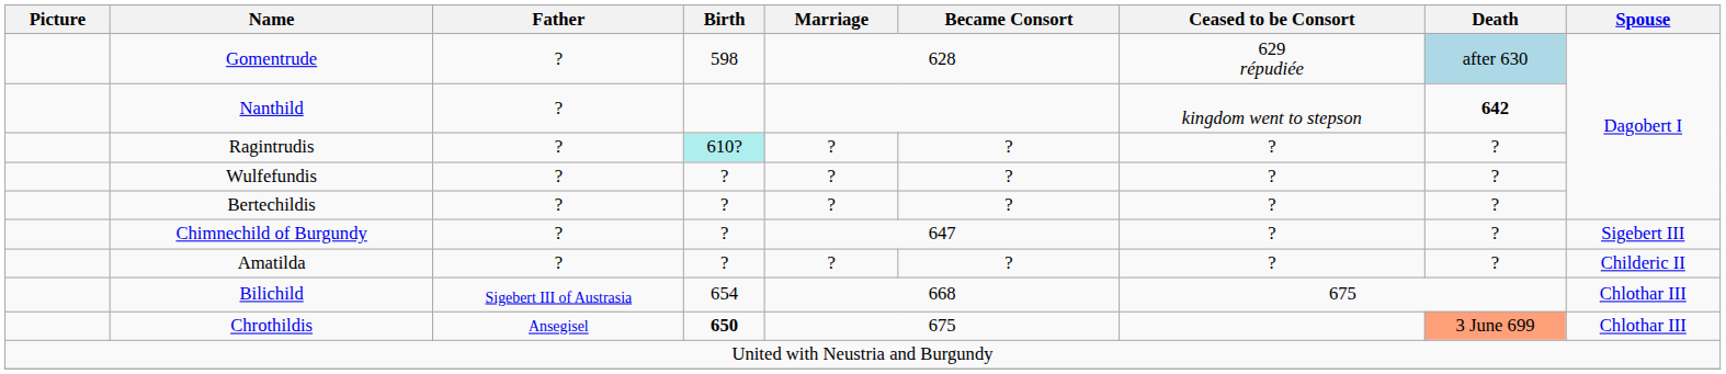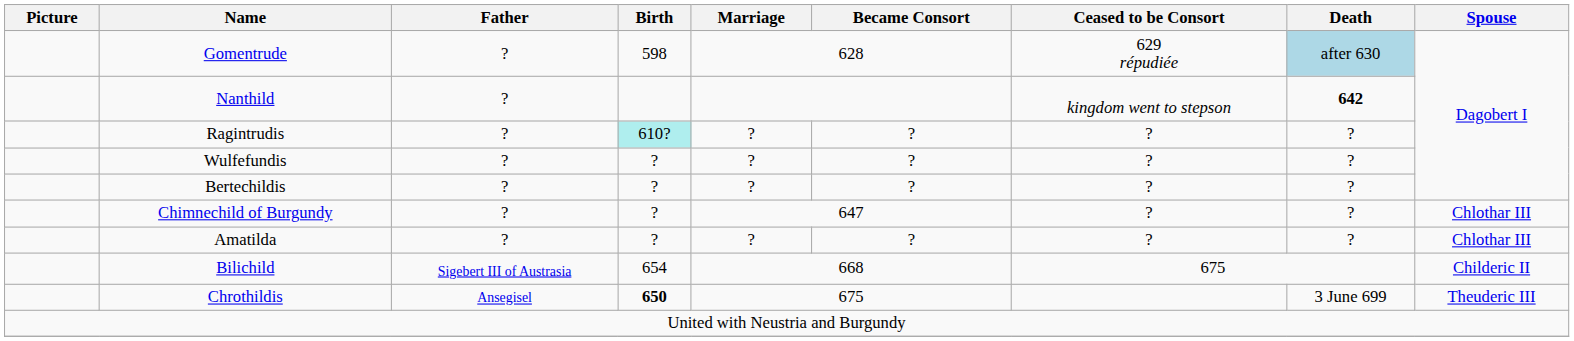 <table width=95% class="wikitable">
 <tr>
 <th>Picture</th>
 <th>Name</th>
 <th>Father</th>
 <th>Birth</th>
 <th>Marriage</th>
 <th>Became Consort</th>
 <th>Ceased to be Consort</th>
 <th>Death</th>
 <th><a href='#'>Spouse</a></th>
 </tr>
 <tr>
 <td align="center"></td>
 <td align="center"><a href='#'>Gomentrude</a></td>
 <td align="center">?</td>
 <td align="center">598</td>
 <td align="center" colspan="2">628</td>
 <td align="center">629<br><em>répudiée</em></td>
 <td align="center" style="background: lightblue;">after 630</td>
 <td align="center" rowspan="5"><a href='#'>Dagobert I</a></td>
 </tr>
 <tr>
 <td align="center"></td>
 <td align="center"><a href='#'>Nanthild</a></td>
 <td align="center">?</td>
 <td align="center"></td>
 <td align="center" colspan="2"></td>
 <td align="center"><br><em>kingdom went to stepson</em></td>
 <td align="center"><strong>642</strong></td>
 </tr>
 <tr>
 <td align="center"></td>
 <td align="center">Ragintrudis</td>
 <td align="center">?</td>
 <td align="center" style="background: paleturquoise;">610?</td>
 <td align="center">?</td>
 <td align="center">?</td>
 <td align="center">?</td>
 <td align="center">?</td>
 </tr>
 <tr>
 <td align="center"></td>
 <td align="center">Wulfefundis</td>
 <td align="center">?</td>
 <td align="center">?</td>
 <td align="center">?</td>
 <td align="center">?</td>
 <td align="center">?</td>
 <td align="center">?</td>
 </tr>
 <tr>
 <td align="center"></td>
 <td align="center">Bertechildis</td>
 <td align="center">?</td>
 <td align="center">?</td>
 <td align="center">?</td>
 <td align="center">?</td>
 <td align="center">?</td>
 <td align="center">?</td>
 </tr>
 <tr>
 <td align="center"></td>
 <td align="center"><a href='#'>Chimnechild of Burgundy</a></td>
 <td align="center">?</td>
 <td align="center">?</td>
 <td align="center" colspan="2">647</td>
 <td align="center">?</td>
 <td align="center">?</td>
-<td align="center"><a href='#'>Sigebert III</a></td>
+<td align="center"><a href='#'>Chlothar III</a></td>
 </tr>
 <tr>
 <td align="center"></td>
 <td align="center">Amatilda</td>
 <td align="center">?</td>
 <td align="center">?</td>
 <td align="center">?</td>
 <td align="center">?</td>
 <td align="center">?</td>
 <td align="center">?</td>
-<td align="center"><a href='#'>Childeric II</a></td>
+<td align="center"><a href='#'>Chlothar III</a></td>
 </tr>
 <tr>
 <td align="center"></td>
 <td align="center"><a href='#'>Bilichild</a></td>
 <td align="center"><sub><a href='#'>Sigebert III of Austrasia</a></sub></td>
 <td align="center">654</td>
 <td align="center" colspan="2">668</td>
 <td align="center" colspan="2">675</td>
-<td align="center"><a href='#'>Chlothar III</a></td>
+<td align="center"><a href='#'>Childeric II</a></td>
 </tr>
 <tr>
 <td align="center"></td>
 <td align="center"><a href='#'>Chrothildis</a></td>
 <td align="center"><small><a href='#'>Ansegisel</a></small></td>
 <td align="center"><strong>650</strong></td>
 <td align="center" colspan="2">675</td>
 <td align="center"></td>
-<td align="center" style="background: lightsalmon;">3 June 699</td>
-<td align="center"><a href='#'>Chlothar III</a></td>
+<td align="center">3 June 699</td>
+<td align="center"><a href='#'>Theuderic III</a></td>
 </tr>
 <tr>
 <td align="center" colspan="9">United with Neustria and Burgundy</td>
 </tr>
 <tr>
 </tr>
 </table>
